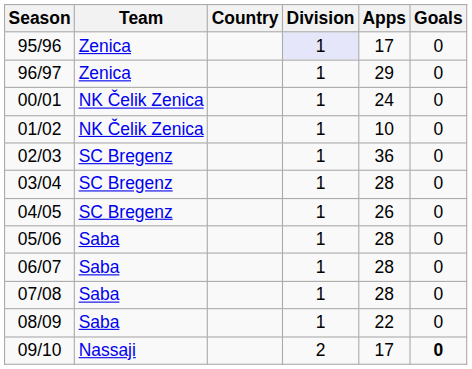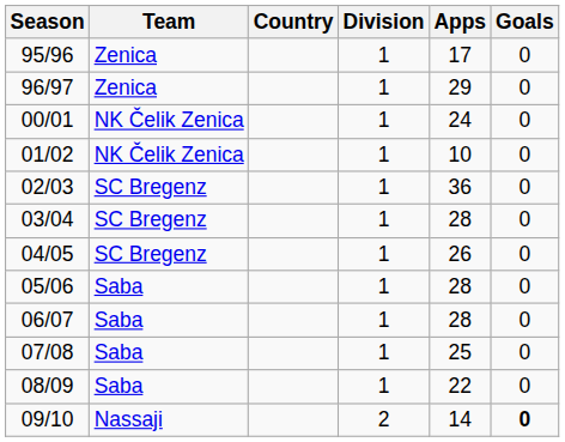 <table class="wikitable" style="text-align: center;">
 <tr>
 <th>Season</th>
 <th>Team</th>
 <th>Country</th>
 <th>Division</th>
 <th>Apps</th>
 <th>Goals</th>
 </tr>
 <tr>
 <td>95/96</td>
 <td align="left"><a href='#'>Zenica</a></td>
 <td align="left"></td>
-<td style="background: lavender;">1</td>
+<td>1</td>
 <td>17</td>
 <td>0</td>
 </tr>
 <tr>
 <td>96/97</td>
 <td align="left"><a href='#'>Zenica</a></td>
 <td align="left"></td>
 <td>1</td>
 <td>29</td>
 <td>0</td>
 </tr>
 <tr>
 <td>00/01</td>
 <td align="left"><a href='#'>NK Čelik Zenica</a></td>
 <td align="left"></td>
 <td>1</td>
 <td>24</td>
 <td>0</td>
 </tr>
 <tr>
 <td>01/02</td>
 <td align="left"><a href='#'>NK Čelik Zenica</a></td>
 <td align="left"></td>
 <td>1</td>
 <td>10</td>
 <td>0</td>
 </tr>
 <tr>
 <td>02/03</td>
 <td align="left"><a href='#'>SC Bregenz</a></td>
 <td align="left"></td>
 <td>1</td>
 <td>36</td>
 <td>0</td>
 </tr>
 <tr>
 <td>03/04</td>
 <td align="left"><a href='#'>SC Bregenz</a></td>
 <td align="left"></td>
 <td>1</td>
 <td>28</td>
 <td>0</td>
 </tr>
 <tr>
 <td>04/05</td>
 <td align="left"><a href='#'>SC Bregenz</a></td>
 <td align="left"></td>
 <td>1</td>
 <td>26</td>
 <td>0</td>
 </tr>
 <tr>
 <td>05/06</td>
 <td align="left"><a href='#'>Saba</a></td>
 <td align="left"></td>
 <td>1</td>
 <td>28</td>
 <td>0</td>
 </tr>
 <tr>
 <td>06/07</td>
 <td align="left"><a href='#'>Saba</a></td>
 <td align="left"></td>
 <td>1</td>
 <td>28</td>
 <td>0</td>
 </tr>
 <tr>
 <td>07/08</td>
 <td align="left"><a href='#'>Saba</a></td>
 <td align="left"></td>
 <td>1</td>
-<td>28</td>
+<td>25</td>
 <td>0</td>
 </tr>
 <tr>
 <td>08/09</td>
 <td align="left"><a href='#'>Saba</a></td>
 <td align="left"></td>
 <td>1</td>
 <td>22</td>
 <td>0</td>
 </tr>
 <tr>
 <td>09/10</td>
 <td align="left"><a href='#'>Nassaji</a></td>
 <td align="left"></td>
 <td>2</td>
-<td>17</td>
+<td>14</td>
 <td><strong>0</strong></td>
 </tr>
 </table>
